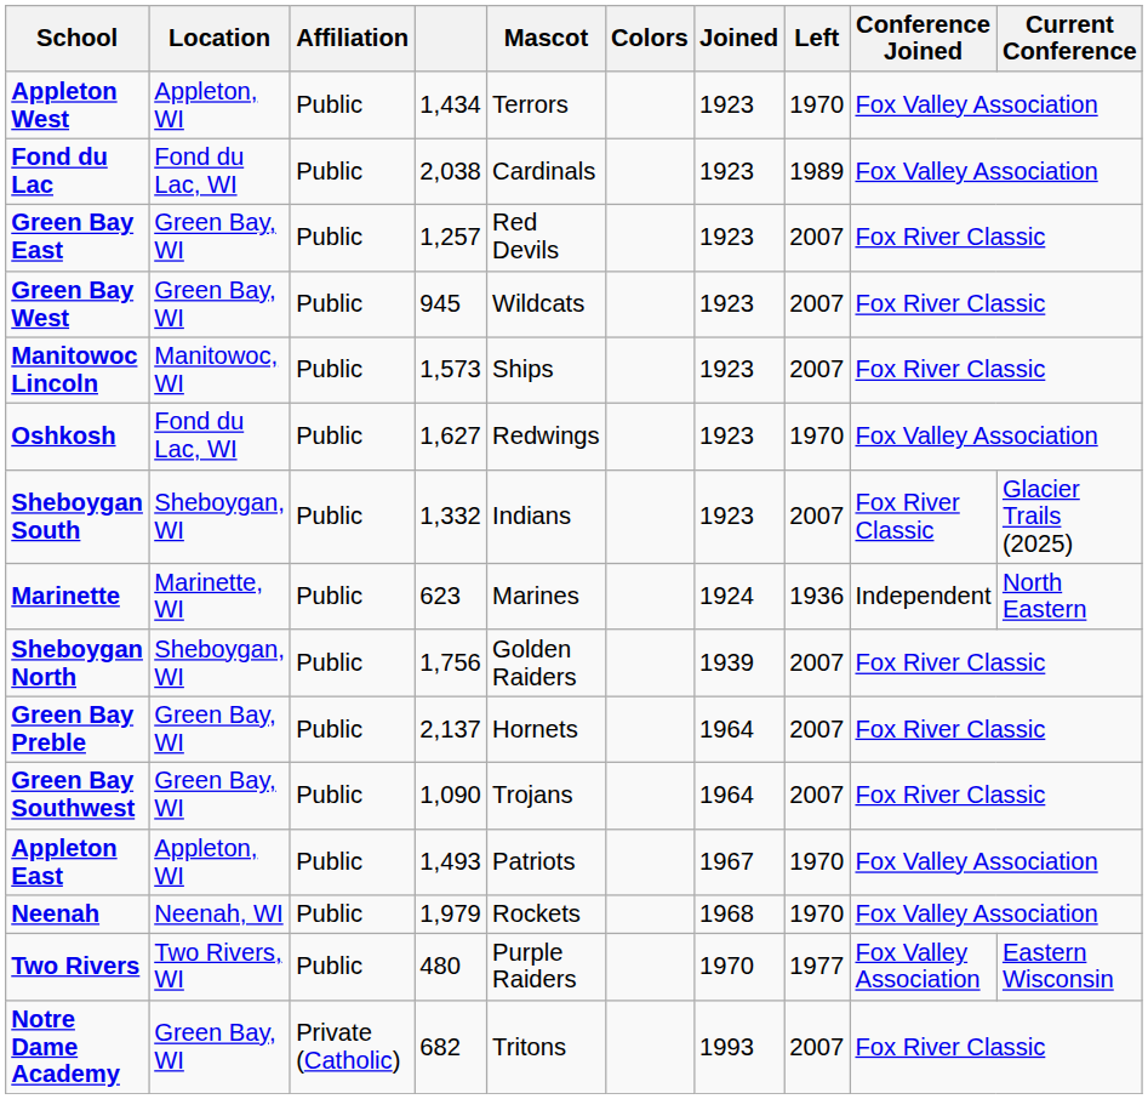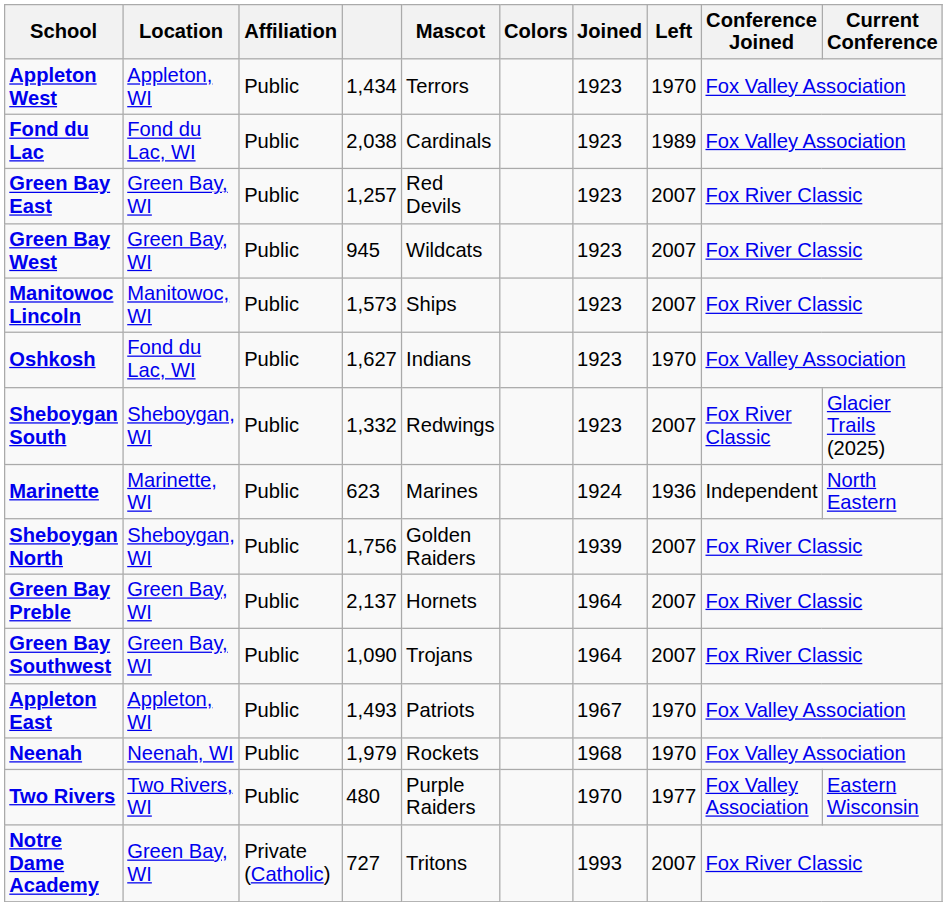 <table class="wikitable sortable">
 <tr>
 <th>School</th>
 <th>Location</th>
 <th>Affiliation</th>
 <th></th>
 <th>Mascot</th>
 <th>Colors</th>
 <th>Joined</th>
 <th>Left</th>
 <th>Conference Joined</th>
 <th>Current Conference</th>
 </tr>
 <tr>
 <td><a href='#'><strong>Appleton West</strong></a></td>
 <td><a href='#'>Appleton, WI</a></td>
 <td>Public</td>
 <td>1,434</td>
 <td>Terrors</td>
 <td> </td>
 <td>1923</td>
 <td>1970</td>
 <td colspan="2"><a href='#'>Fox Valley Association</a></td>
 </tr>
 <tr>
 <td><a href='#'><strong>Fond du Lac</strong></a></td>
 <td><a href='#'>Fond du Lac, WI</a></td>
 <td>Public</td>
 <td>2,038</td>
 <td>Cardinals</td>
 <td> </td>
 <td>1923</td>
 <td>1989</td>
 <td colspan="2"><a href='#'>Fox Valley Association</a></td>
 </tr>
 <tr>
 <td><a href='#'><strong>Green Bay East</strong></a></td>
 <td><a href='#'>Green Bay, WI</a></td>
 <td>Public</td>
 <td>1,257</td>
 <td>Red Devils</td>
 <td> </td>
 <td>1923</td>
 <td>2007</td>
 <td colspan="2"><a href='#'>Fox River Classic</a></td>
 </tr>
 <tr>
 <td><a href='#'><strong>Green Bay West</strong></a></td>
 <td><a href='#'>Green Bay, WI</a></td>
 <td>Public</td>
 <td>945</td>
 <td>Wildcats</td>
 <td> </td>
 <td>1923</td>
 <td>2007</td>
 <td colspan="2"><a href='#'>Fox River Classic</a></td>
 </tr>
 <tr>
 <td><a href='#'><strong>Manitowoc Lincoln</strong></a></td>
 <td><a href='#'>Manitowoc, WI</a></td>
 <td>Public</td>
 <td>1,573</td>
 <td>Ships</td>
 <td> </td>
 <td>1923</td>
 <td>2007</td>
 <td colspan="2"><a href='#'>Fox River Classic</a></td>
 </tr>
 <tr>
 <td><a href='#'><strong>Oshkosh</strong></a></td>
 <td><a href='#'>Fond du Lac, WI</a></td>
 <td>Public</td>
 <td>1,627</td>
-<td>Redwings</td>
+<td>Indians</td>
 <td> </td>
 <td>1923</td>
 <td>1970</td>
 <td colspan="2"><a href='#'>Fox Valley Association</a></td>
 </tr>
 <tr>
 <td><a href='#'><strong>Sheboygan South</strong></a></td>
 <td><a href='#'>Sheboygan, WI</a></td>
 <td>Public</td>
 <td>1,332</td>
-<td>Indians</td>
+<td>Redwings</td>
 <td> </td>
 <td>1923</td>
 <td>2007</td>
 <td><a href='#'>Fox River Classic</a></td>
 <td><a href='#'>Glacier Trails</a> (2025)</td>
 </tr>
 <tr>
 <td><a href='#'><strong>Marinette</strong></a></td>
 <td><a href='#'>Marinette, WI</a></td>
 <td>Public</td>
 <td>623</td>
 <td>Marines</td>
 <td> </td>
 <td>1924</td>
 <td>1936</td>
 <td>Independent</td>
 <td><a href='#'>North Eastern</a></td>
 </tr>
 <tr>
 <td><a href='#'><strong>Sheboygan North</strong></a></td>
 <td><a href='#'>Sheboygan, WI</a></td>
 <td>Public</td>
 <td>1,756</td>
 <td>Golden Raiders</td>
 <td> </td>
 <td>1939</td>
 <td>2007</td>
 <td colspan="2"><a href='#'>Fox River Classic</a></td>
 </tr>
 <tr>
 <td><a href='#'><strong>Green Bay Preble</strong></a></td>
 <td><a href='#'>Green Bay, WI</a></td>
 <td>Public</td>
 <td>2,137</td>
 <td>Hornets</td>
 <td> </td>
 <td>1964</td>
 <td>2007</td>
 <td colspan="2"><a href='#'>Fox River Classic</a></td>
 </tr>
 <tr>
 <td><a href='#'><strong>Green Bay Southwest</strong></a></td>
 <td><a href='#'>Green Bay, WI</a></td>
 <td>Public</td>
 <td>1,090</td>
 <td>Trojans</td>
 <td> </td>
 <td>1964</td>
 <td>2007</td>
 <td colspan="2"><a href='#'>Fox River Classic</a></td>
 </tr>
 <tr>
 <td><a href='#'><strong>Appleton East</strong></a></td>
 <td><a href='#'>Appleton, WI</a></td>
 <td>Public</td>
 <td>1,493</td>
 <td>Patriots</td>
 <td> </td>
 <td>1967</td>
 <td>1970</td>
 <td colspan="2"><a href='#'>Fox Valley Association</a></td>
 </tr>
 <tr>
 <td><a href='#'><strong>Neenah</strong></a></td>
 <td><a href='#'>Neenah, WI</a></td>
 <td>Public</td>
 <td>1,979</td>
 <td>Rockets</td>
 <td> </td>
 <td>1968</td>
 <td>1970</td>
 <td colspan="2"><a href='#'>Fox Valley Association</a></td>
 </tr>
 <tr>
 <td><a href='#'><strong>Two Rivers</strong></a></td>
 <td><a href='#'>Two Rivers, WI</a></td>
 <td>Public</td>
 <td>480</td>
 <td>Purple Raiders</td>
 <td> </td>
 <td>1970</td>
 <td>1977</td>
 <td><a href='#'>Fox Valley Association</a></td>
 <td><a href='#'>Eastern Wisconsin</a></td>
 </tr>
 <tr>
 <td><a href='#'><strong>Notre Dame Academy</strong></a></td>
 <td><a href='#'>Green Bay, WI</a></td>
 <td>Private (<a href='#'>Catholic</a>)</td>
-<td>682</td>
+<td>727</td>
 <td>Tritons</td>
 <td> </td>
 <td>1993</td>
 <td>2007</td>
 <td colspan="2"><a href='#'>Fox River Classic</a></td>
 </tr>
 </table>
